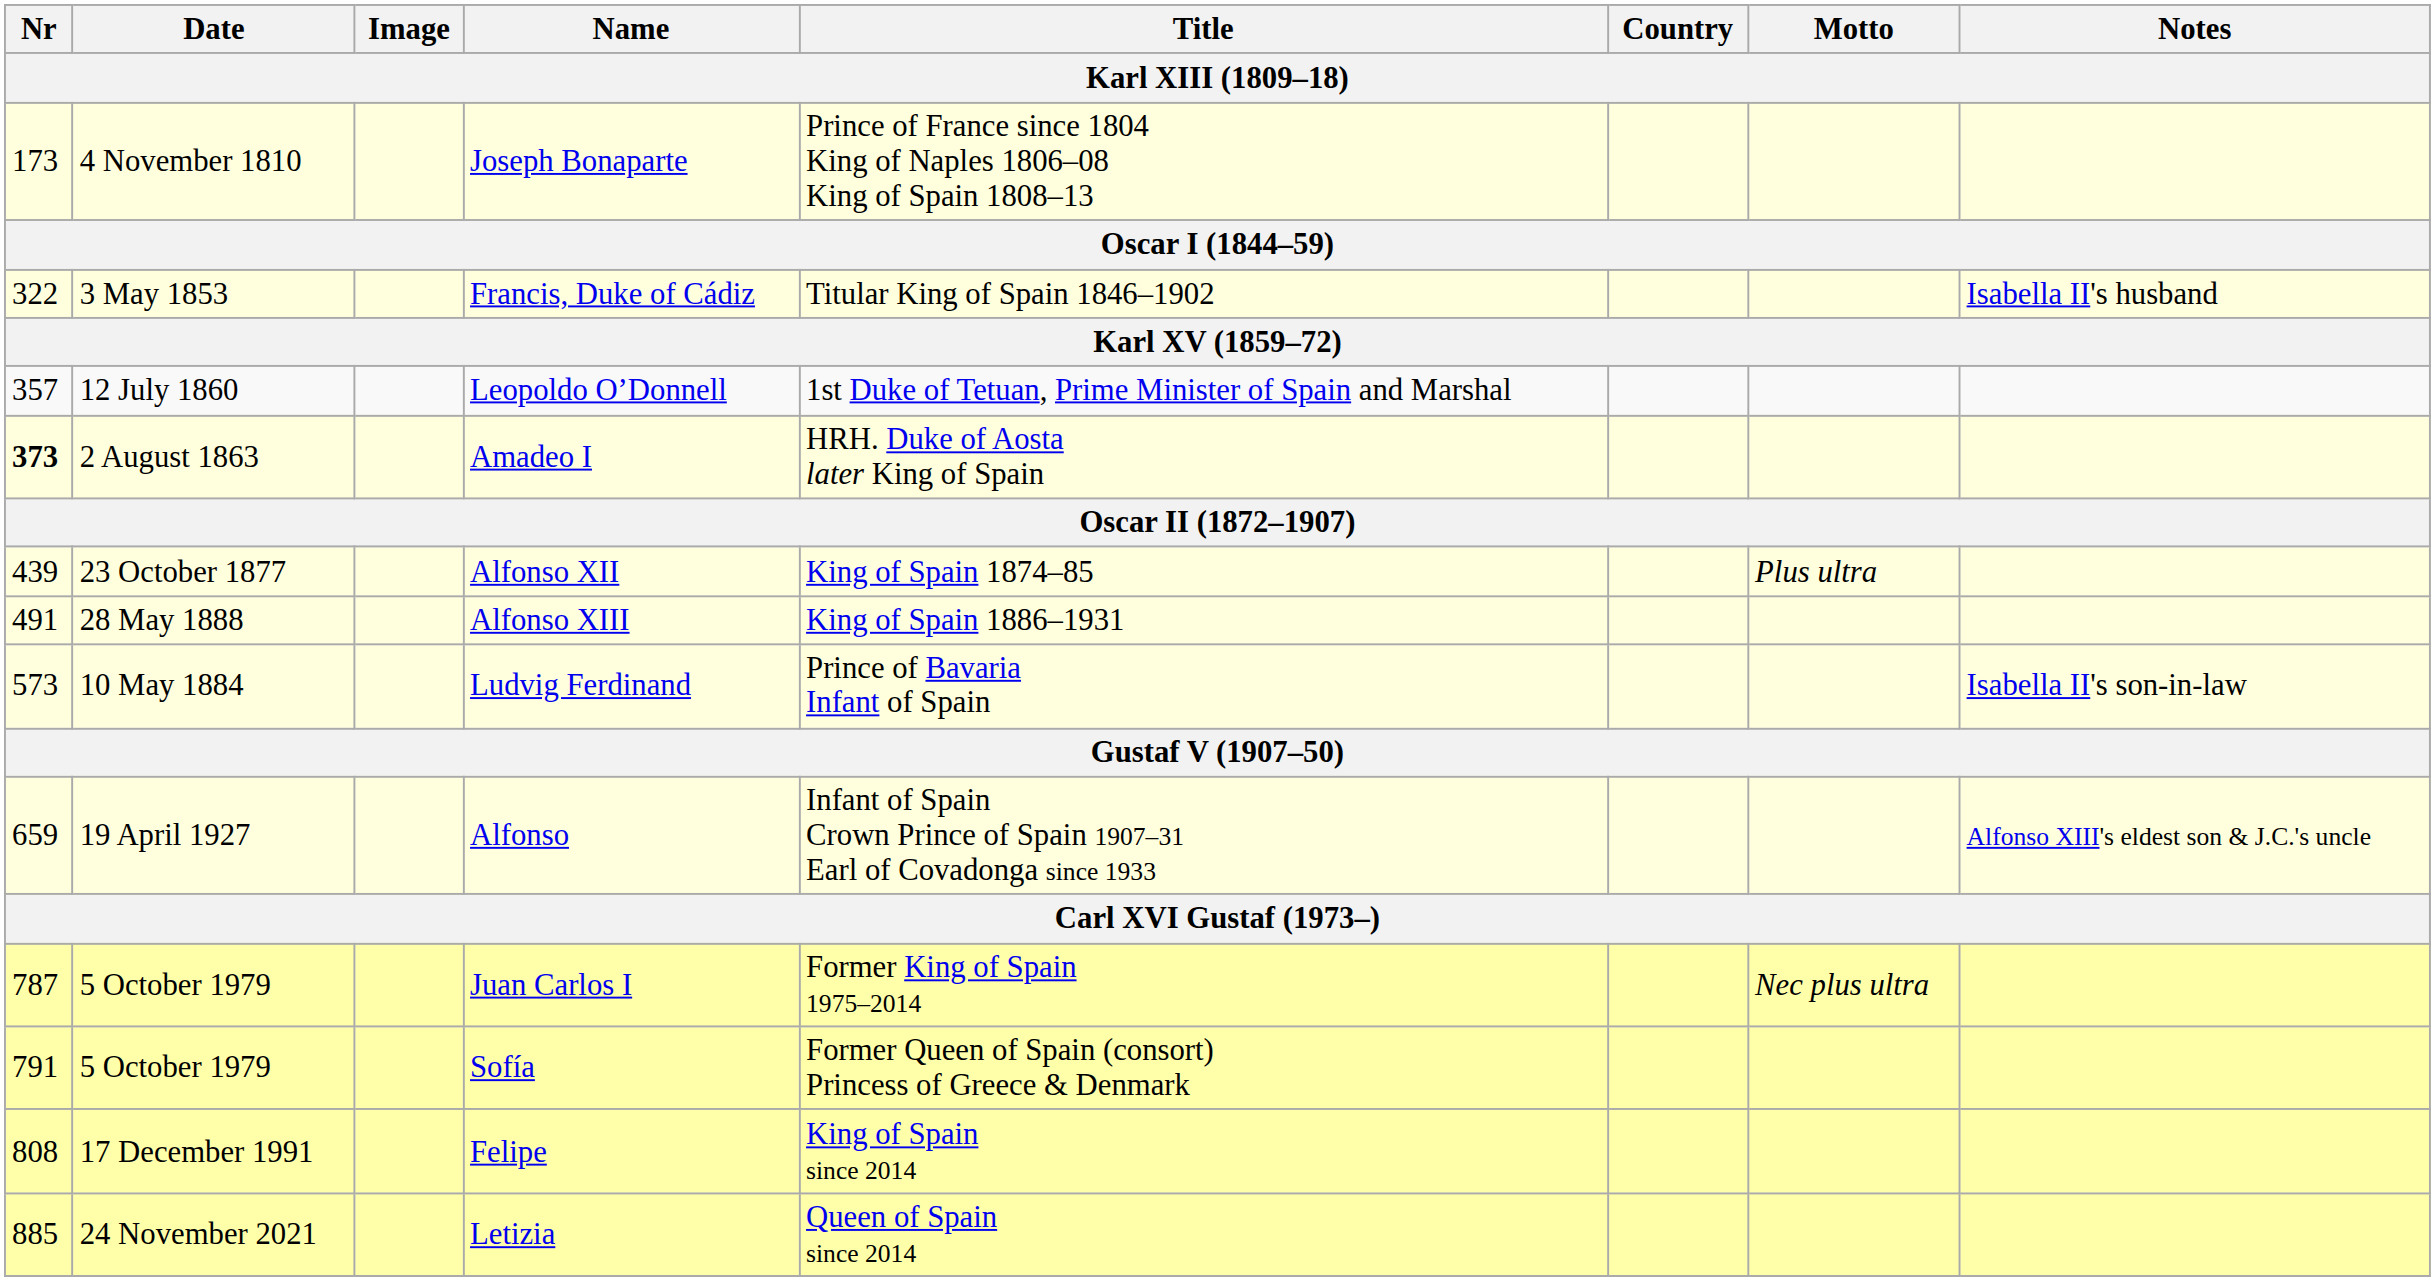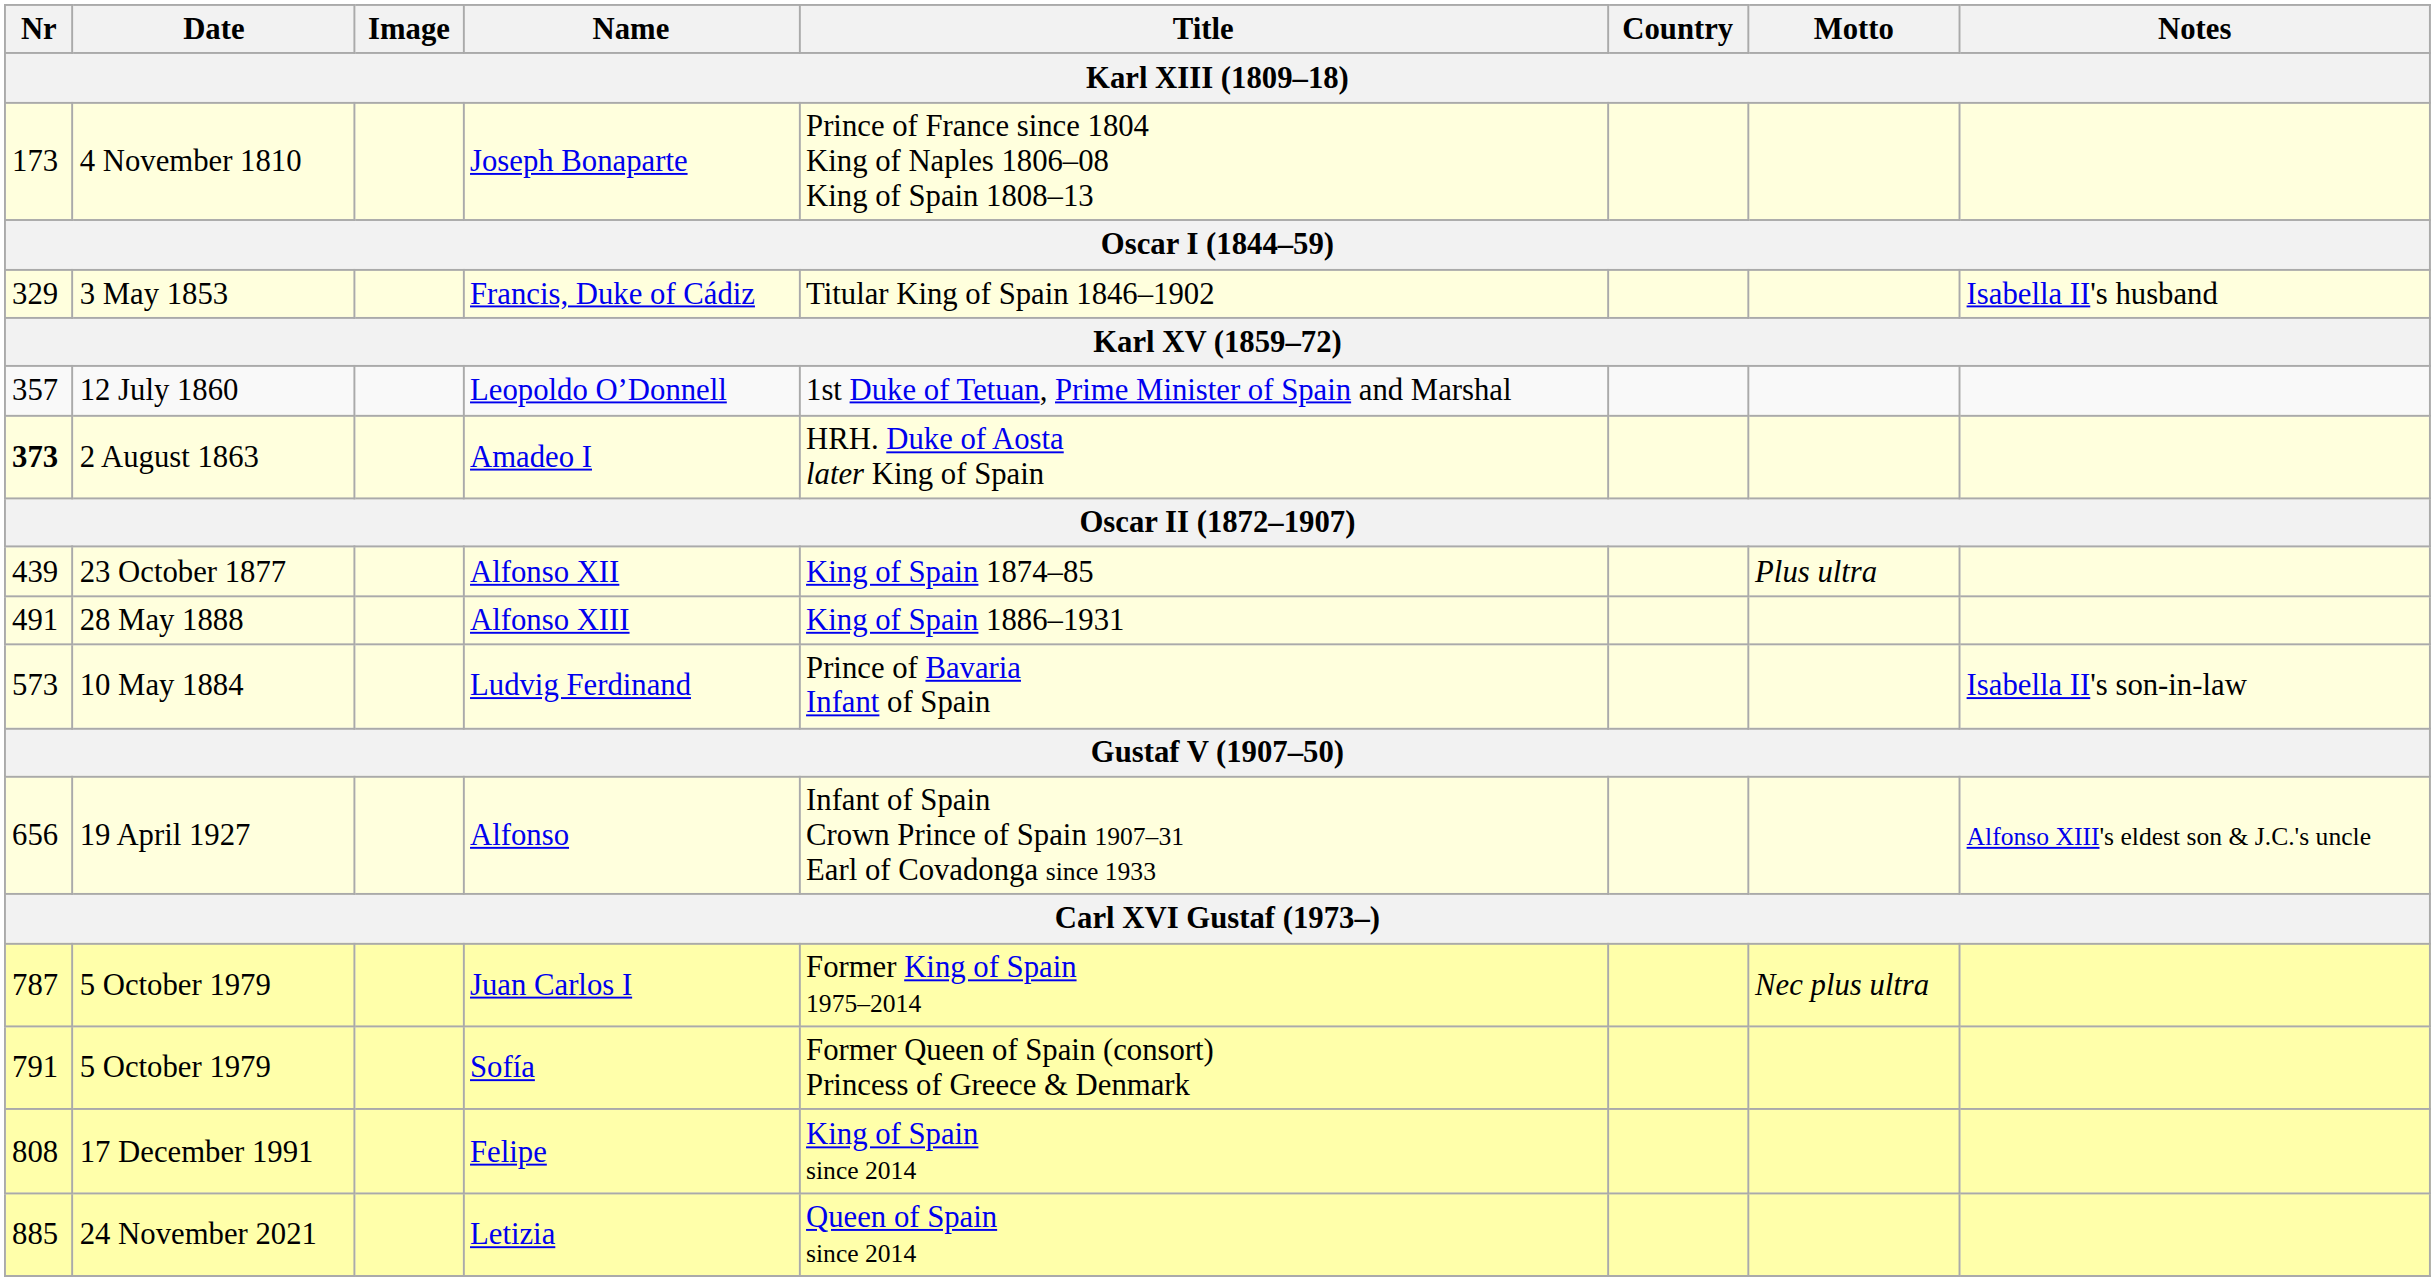 <table class="wikitable" width=100%>
 <tr>
 <th>Nr</th>
 <th>Date</th>
 <th>Image</th>
 <th>Name</th>
 <th>Title</th>
 <th>Country</th>
 <th>Motto</th>
 <th>Notes</th>
 </tr>
 <tr>
 <th colspan="8">Karl XIII (1809–18)</th>
 </tr>
 <tr bgcolor="#FFFFDD">
 <td>173</td>
 <td>4 November 1810</td>
 <td></td>
 <td><a href='#'>Joseph Bonaparte</a></td>
 <td>Prince of France since 1804<br>King of Naples 1806–08<br>King of Spain 1808–13</td>
 <td><br></td>
 <td></td>
 <td></td>
 </tr>
 <tr>
 <th colspan=8>Oscar I (1844–59)</th>
 </tr>
 <tr bgcolor="#FFFFDD">
-<td>322</td>
+<td>329</td>
 <td>3 May 1853</td>
 <td></td>
 <td><a href='#'>Francis, Duke of Cádiz</a></td>
 <td>Titular King of Spain 1846–1902</td>
 <td></td>
 <td></td>
 <td><a href='#'>Isabella II</a>'s husband</td>
 </tr>
 <tr>
 <th colspan=8>Karl XV (1859–72)</th>
 </tr>
 <tr>
 <td>357</td>
 <td>12 July 1860</td>
 <td></td>
 <td><a href='#'>Leopoldo O’Donnell</a></td>
 <td>1st <a href='#'>Duke of Tetuan</a>, <a href='#'>Prime Minister of Spain</a> and Marshal</td>
 <td></td>
 <td></td>
 <td></td>
 </tr>
 <tr bgcolor="#FFFFDD">
 <td><strong>373</strong></td>
 <td>2 August 1863</td>
 <td></td>
 <td><a href='#'>Amadeo I</a></td>
 <td>HRH. <a href='#'>Duke of Aosta</a> <br><em>later</em> King of Spain</td>
 <td><br></td>
 <td></td>
 <td></td>
 </tr>
 <tr>
 <th colspan=8>Oscar II (1872–1907)</th>
 </tr>
 <tr bgcolor="#FFFFDD">
 <td>439</td>
 <td>23 October 1877</td>
 <td></td>
 <td><a href='#'>Alfonso XII</a></td>
 <td><a href='#'>King of Spain</a> 1874–85</td>
 <td></td>
 <td><em>Plus ultra</em></td>
 <td></td>
 </tr>
 <tr bgcolor="#FFFFDD">
 <td>491</td>
 <td>28 May 1888</td>
 <td></td>
 <td><a href='#'>Alfonso XIII</a></td>
 <td><a href='#'>King of Spain</a> 1886–1931</td>
 <td></td>
 <td></td>
 <td></td>
 </tr>
 <tr bgcolor="#FFFFDD">
 <td>573</td>
 <td>10 May 1884</td>
 <td></td>
 <td><a href='#'>Ludvig Ferdinand</a></td>
 <td>Prince of <a href='#'>Bavaria</a> <br> <a href='#'>Infant</a> of Spain</td>
 <td> <br></td>
 <td></td>
 <td><a href='#'>Isabella II</a>'s son-in-law</td>
 </tr>
 <tr>
 <th colspan=8>Gustaf V (1907–50)</th>
 </tr>
 <tr bgcolor="#FFFFDD">
-<td>659</td>
+<td>656</td>
 <td>19 April 1927</td>
 <td></td>
 <td><a href='#'>Alfonso</a></td>
 <td>Infant of Spain<br>Crown Prince of Spain <small>1907–31</small><br>Earl of Covadonga <small>since 1933</small></td>
 <td></td>
 <td></td>
 <td><small><a href='#'>Alfonso XIII</a>'s eldest son & J.C.'s uncle</small></td>
 </tr>
 <tr>
 <th colspan=8>Carl XVI Gustaf (1973–)</th>
 </tr>
 <tr bgcolor="#FFFFAA">
 <td>787</td>
 <td>5 October 1979</td>
 <td></td>
 <td><a href='#'>Juan Carlos I</a></td>
 <td>Former <a href='#'>King of Spain</a><br><small>1975–2014</small></td>
 <td></td>
 <td><em>Nec plus ultra</em></td>
 <td></td>
 </tr>
 <tr bgcolor="#FFFFAA">
 <td>791</td>
 <td>5 October 1979</td>
 <td></td>
 <td><a href='#'>Sofía</a></td>
 <td>Former Queen of Spain (consort)<br>Princess of Greece & Denmark</td>
 <td><br></td>
 <td></td>
 <td></td>
 </tr>
 <tr bgcolor="#FFFFAA">
 <td>808</td>
 <td>17 December 1991</td>
 <td></td>
 <td><a href='#'>Felipe</a></td>
 <td><a href='#'>King of Spain</a><br><small>since 2014</small></td>
 <td></td>
 <td></td>
 <td></td>
 </tr>
 <tr bgcolor="#FFFFAA">
 <td>885</td>
 <td>24 November 2021</td>
 <td></td>
 <td><a href='#'>Letizia</a></td>
 <td><a href='#'>Queen of Spain</a><br><small>since 2014</small></td>
 <td></td>
 <td></td>
 <td></td>
 </tr>
 <tr>
 </tr>
 </table>
